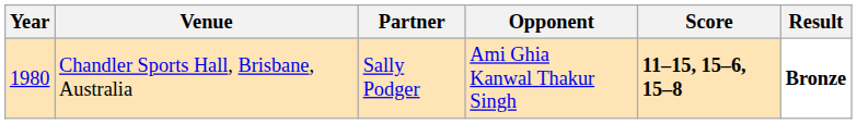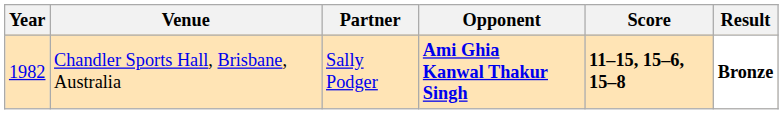 <table class="sortable wikitable" style="font-size: 90%;">
 <tr>
 <th>Year</th>
 <th>Venue</th>
 <th>Partner</th>
 <th>Opponent</th>
 <th>Score</th>
 <th>Result</th>
 </tr>
 <tr style="background:#FFE4B5">
-<td align="center"><a href='#'>1980</a></td>
+<td align="center"><a href='#'>1982</a></td>
 <td align="left"><a href='#'>Chandler Sports Hall</a>, <a href='#'>Brisbane</a>, Australia</td>
 <td align="left"> <a href='#'>Sally Podger</a></td>
-<td align="left"> <a href='#'>Ami Ghia</a><br> <a href='#'>Kanwal Thakur Singh</a></td>
+<td align="left"><strong> <a href='#'>Ami Ghia</a><br> <a href='#'>Kanwal Thakur Singh</a></strong></td>
 <td align="left"><strong>11–15, 15–6, 15–8</strong></td>
 <td style="text-align:left; background: white"> <strong>Bronze</strong></td>
 </tr>
 </table>
